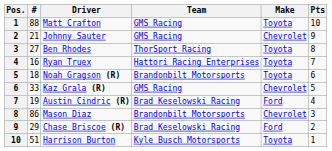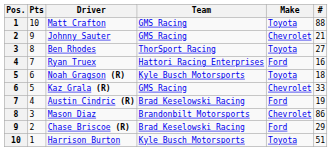 <table class="wikitable" style="font-size:95%">
 <tr>
 <th>Pos.</th>
-<th>#</th>
+<th>Pts</th>
 <th>Driver</th>
 <th>Team</th>
 <th>Make</th>
-<th>Pts</th>
+<th>#</th>
 </tr>
 <tr>
 <th>1</th>
-<td>88</td>
+<td>10</td>
 <td><a href='#'>Matt Crafton</a></td>
 <td><a href='#'>GMS Racing</a></td>
 <td><a href='#'>Toyota</a></td>
-<td>10</td>
+<td>88</td>
 </tr>
 <tr>
 <th>2</th>
-<td>21</td>
+<td>9</td>
 <td><a href='#'>Johnny Sauter</a></td>
 <td><a href='#'>GMS Racing</a></td>
 <td><a href='#'>Chevrolet</a></td>
-<td>9</td>
+<td>21</td>
 </tr>
 <tr>
 <th>3</th>
-<td>27</td>
+<td>8</td>
 <td><a href='#'>Ben Rhodes</a></td>
 <td><a href='#'>ThorSport Racing</a></td>
 <td><a href='#'>Toyota</a></td>
-<td>8</td>
+<td>27</td>
 </tr>
 <tr>
 <th>4</th>
-<td>16</td>
+<td>7</td>
 <td><a href='#'>Ryan Truex</a></td>
 <td><a href='#'>Hattori Racing Enterprises</a></td>
-<td><a href='#'>Toyota</a></td>
-<td>7</td>
+<td><a href='#'>Ford</a></td>
+<td>16</td>
 </tr>
 <tr>
 <th>5</th>
+<td>6</td>
+<td><a href='#'>Noah Gragson</a> <strong>(R)</strong></td>
+<td><a href='#'>Kyle Busch Motorsports</a></td>
+<td><a href='#'>Toyota</a></td>
 <td>18</td>
-<td><a href='#'>Noah Gragson</a> <strong>(R)</strong></td>
-<td><a href='#'>Brandonbilt Motorsports</a></td>
-<td><a href='#'>Toyota</a></td>
-<td>6</td>
 </tr>
 <tr>
 <th>6</th>
-<td>33</td>
+<td>5</td>
 <td><a href='#'>Kaz Grala</a> <strong>(R)</strong></td>
 <td><a href='#'>GMS Racing</a></td>
 <td><a href='#'>Chevrolet</a></td>
-<td>5</td>
+<td>33</td>
 </tr>
 <tr>
 <th>7</th>
-<td>19</td>
+<td>4</td>
 <td><a href='#'>Austin Cindric</a> <strong>(R)</strong></td>
 <td><a href='#'>Brad Keselowski Racing</a></td>
 <td><a href='#'>Ford</a></td>
-<td>4</td>
+<td>19</td>
 </tr>
 <tr>
 <th>8</th>
-<td>86</td>
+<td>3</td>
 <td><a href='#'>Mason Diaz</a></td>
 <td><a href='#'>Brandonbilt Motorsports</a></td>
 <td><a href='#'>Chevrolet</a></td>
-<td>3</td>
+<td>86</td>
 </tr>
 <tr>
 <th>9</th>
-<td>29</td>
+<td>2</td>
 <td><a href='#'>Chase Briscoe</a> <strong>(R)</strong></td>
 <td><a href='#'>Brad Keselowski Racing</a></td>
 <td><a href='#'>Ford</a></td>
-<td>2</td>
+<td>29</td>
 </tr>
 <tr>
 <th>10</th>
-<td>51</td>
+<td>1</td>
 <td><a href='#'>Harrison Burton</a></td>
 <td><a href='#'>Kyle Busch Motorsports</a></td>
 <td><a href='#'>Toyota</a></td>
-<td>1</td>
+<td>51</td>
 </tr>
 </table>
